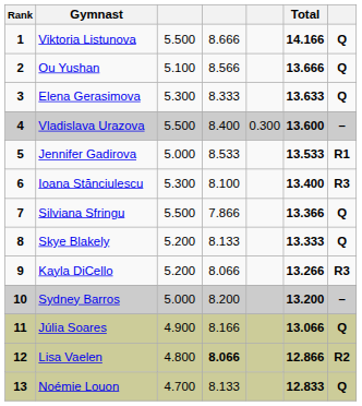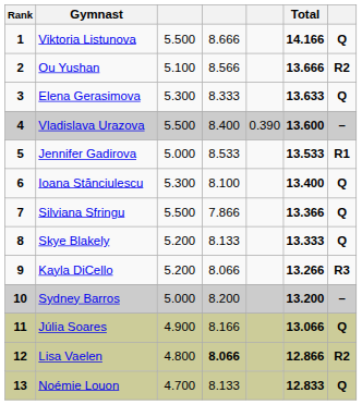 <table style="text-align:center;" class="wikitable sortable">
 <tr>
 <th scope="col" style="width:15px;"><small>Rank</small></th>
 <th scope="col" style="width:150px;">Gymnast</th>
 <th scope="col" style="width:50px;"><small></small></th>
 <th scope="col" style="width:50px;"><small></small></th>
 <th scope="col" style="width:20px;"><small></small></th>
 <th scope="col" style="width:50px;">Total</th>
 <th scope="col" style="width:30px;"><small></small></th>
 </tr>
 <tr>
 <td scope="row" style="text-align:center"><strong>1</strong></td>
 <td style="height:30px; text-align:left;"> <a href='#'>Viktoria Listunova</a></td>
 <td>5.500</td>
 <td>8.666</td>
 <td></td>
 <td><strong>14.166</strong></td>
 <td><strong>Q</strong></td>
 </tr>
 <tr>
 <td scope="row" style="text-align:center"><strong>2</strong></td>
 <td style="height:30px; text-align:left;"> <a href='#'>Ou Yushan</a></td>
 <td>5.100</td>
 <td>8.566</td>
 <td></td>
 <td><strong>13.666</strong></td>
-<td><strong>Q</strong></td>
+<td><strong>R2</strong></td>
 </tr>
 <tr>
 <td scope="row" style="text-align:center"><strong>3</strong></td>
 <td style="height:30px; text-align:left;"> <a href='#'>Elena Gerasimova</a></td>
 <td>5.300</td>
 <td>8.333</td>
 <td></td>
 <td><strong>13.633</strong></td>
 <td><strong>Q</strong></td>
 </tr>
 <tr style="background:#cccccc;">
 <td scope="row" style="text-align:center"><strong>4</strong></td>
 <td style="height:30px; text-align:left;"> <a href='#'>Vladislava Urazova</a></td>
 <td>5.500</td>
 <td>8.400</td>
-<td>0.300</td>
+<td>0.390</td>
 <td><strong>13.600</strong></td>
 <td><strong>–</strong></td>
 </tr>
 <tr>
 <td scope="row" style="text-align:center"><strong>5</strong></td>
 <td style="height:30px; text-align:left;"> <a href='#'>Jennifer Gadirova</a></td>
 <td>5.000</td>
 <td>8.533</td>
 <td></td>
 <td><strong>13.533</strong></td>
 <td><strong>R1</strong></td>
 </tr>
 <tr>
 <td scope="row" style="text-align:center"><strong>6</strong></td>
 <td style="height:30px; text-align:left;"> <a href='#'>Ioana Stănciulescu</a></td>
 <td>5.300</td>
 <td>8.100</td>
 <td></td>
 <td><strong>13.400</strong></td>
-<td><strong>R3</strong></td>
+<td><strong>Q</strong></td>
 </tr>
 <tr>
 <td scope="row" style="text-align:center"><strong>7</strong></td>
 <td style="height:30px; text-align:left;"> <a href='#'>Silviana Sfringu</a></td>
 <td>5.500</td>
 <td>7.866</td>
 <td></td>
 <td><strong>13.366</strong></td>
 <td><strong>Q</strong></td>
 </tr>
 <tr>
 <td scope="row" style="text-align:center"><strong>8</strong></td>
 <td style="height:30px; text-align:left;"> <a href='#'>Skye Blakely</a></td>
 <td>5.200</td>
 <td>8.133</td>
 <td></td>
 <td><strong>13.333</strong></td>
 <td><strong>Q</strong></td>
 </tr>
 <tr>
 <td scope="row" style="text-align:center"><strong>9</strong></td>
 <td style="height:30px; text-align:left;"> <a href='#'>Kayla DiCello</a></td>
 <td>5.200</td>
 <td>8.066</td>
 <td></td>
 <td><strong>13.266</strong></td>
 <td><strong>R3</strong></td>
 </tr>
 <tr style="background:#cccccc;">
 <td scope="row" style="text-align:center"><strong>10</strong></td>
 <td style="height:30px; text-align:left;"> <a href='#'>Sydney Barros</a></td>
 <td>5.000</td>
 <td>8.200</td>
 <td></td>
 <td><strong>13.200</strong></td>
 <td><strong>–</strong></td>
 </tr>
 <tr style="background:#cccc99;">
 <td scope="row" style="text-align:center"><strong>11</strong></td>
 <td style="height:30px; text-align:left;"> <a href='#'>Júlia Soares</a></td>
 <td>4.900</td>
 <td>8.166</td>
 <td></td>
 <td><strong>13.066</strong></td>
 <td><strong>Q</strong></td>
 </tr>
 <tr style="background:#cccc99;">
 <td scope="row" style="text-align:center"><strong>12</strong></td>
 <td style="height:30px; text-align:left;"> <a href='#'>Lisa Vaelen</a></td>
 <td>4.800</td>
 <td><strong>8.066</strong></td>
 <td></td>
 <td><strong>12.866</strong></td>
 <td><strong>R2</strong></td>
 </tr>
 <tr style="background:#cccc99;">
 <td scope="row" style="text-align:center"><strong>13</strong></td>
 <td style="height:30px; text-align:left;"> <a href='#'>Noémie Louon</a></td>
 <td>4.700</td>
 <td>8.133</td>
 <td></td>
 <td><strong>12.833</strong></td>
 <td><strong>Q</strong></td>
 </tr>
 </table>
